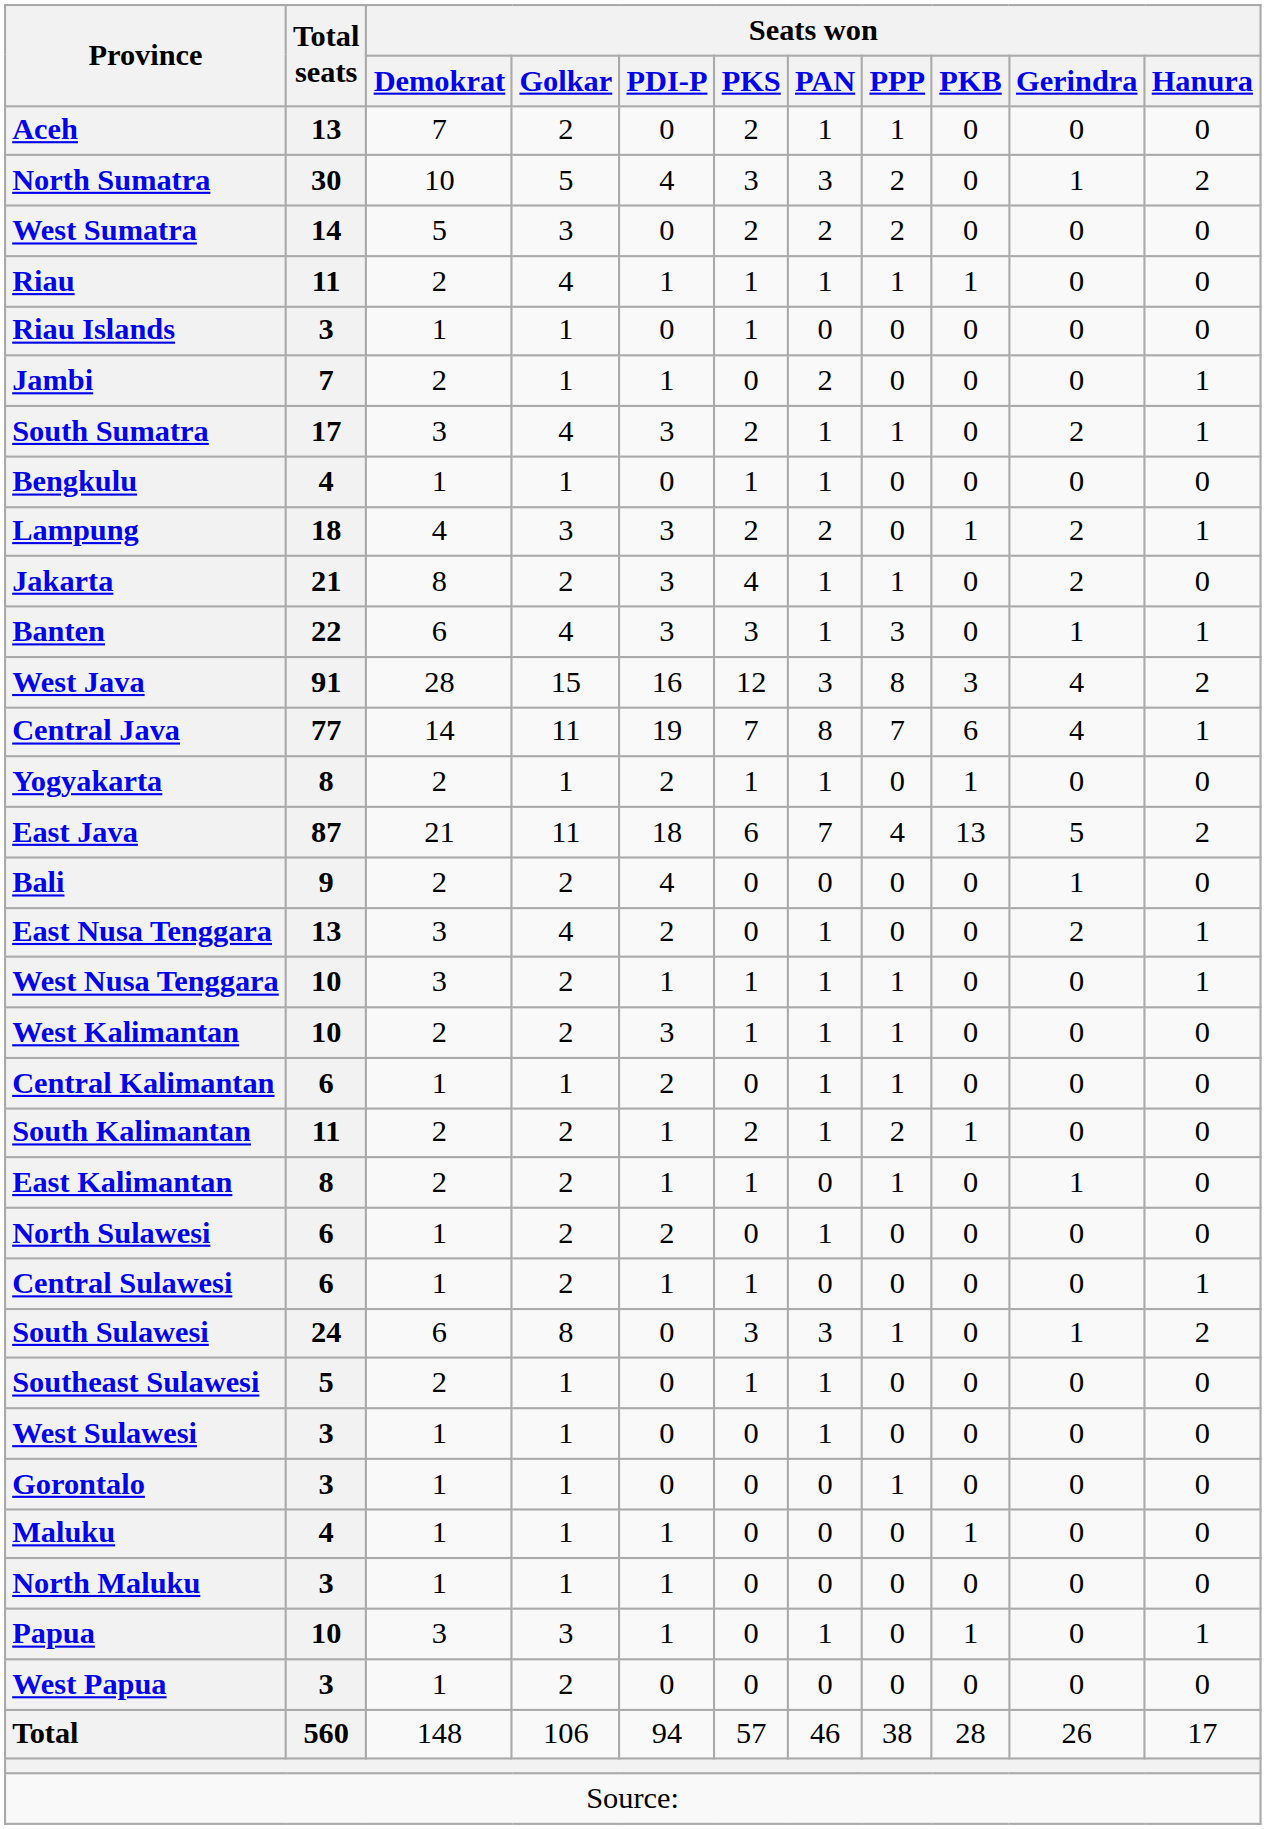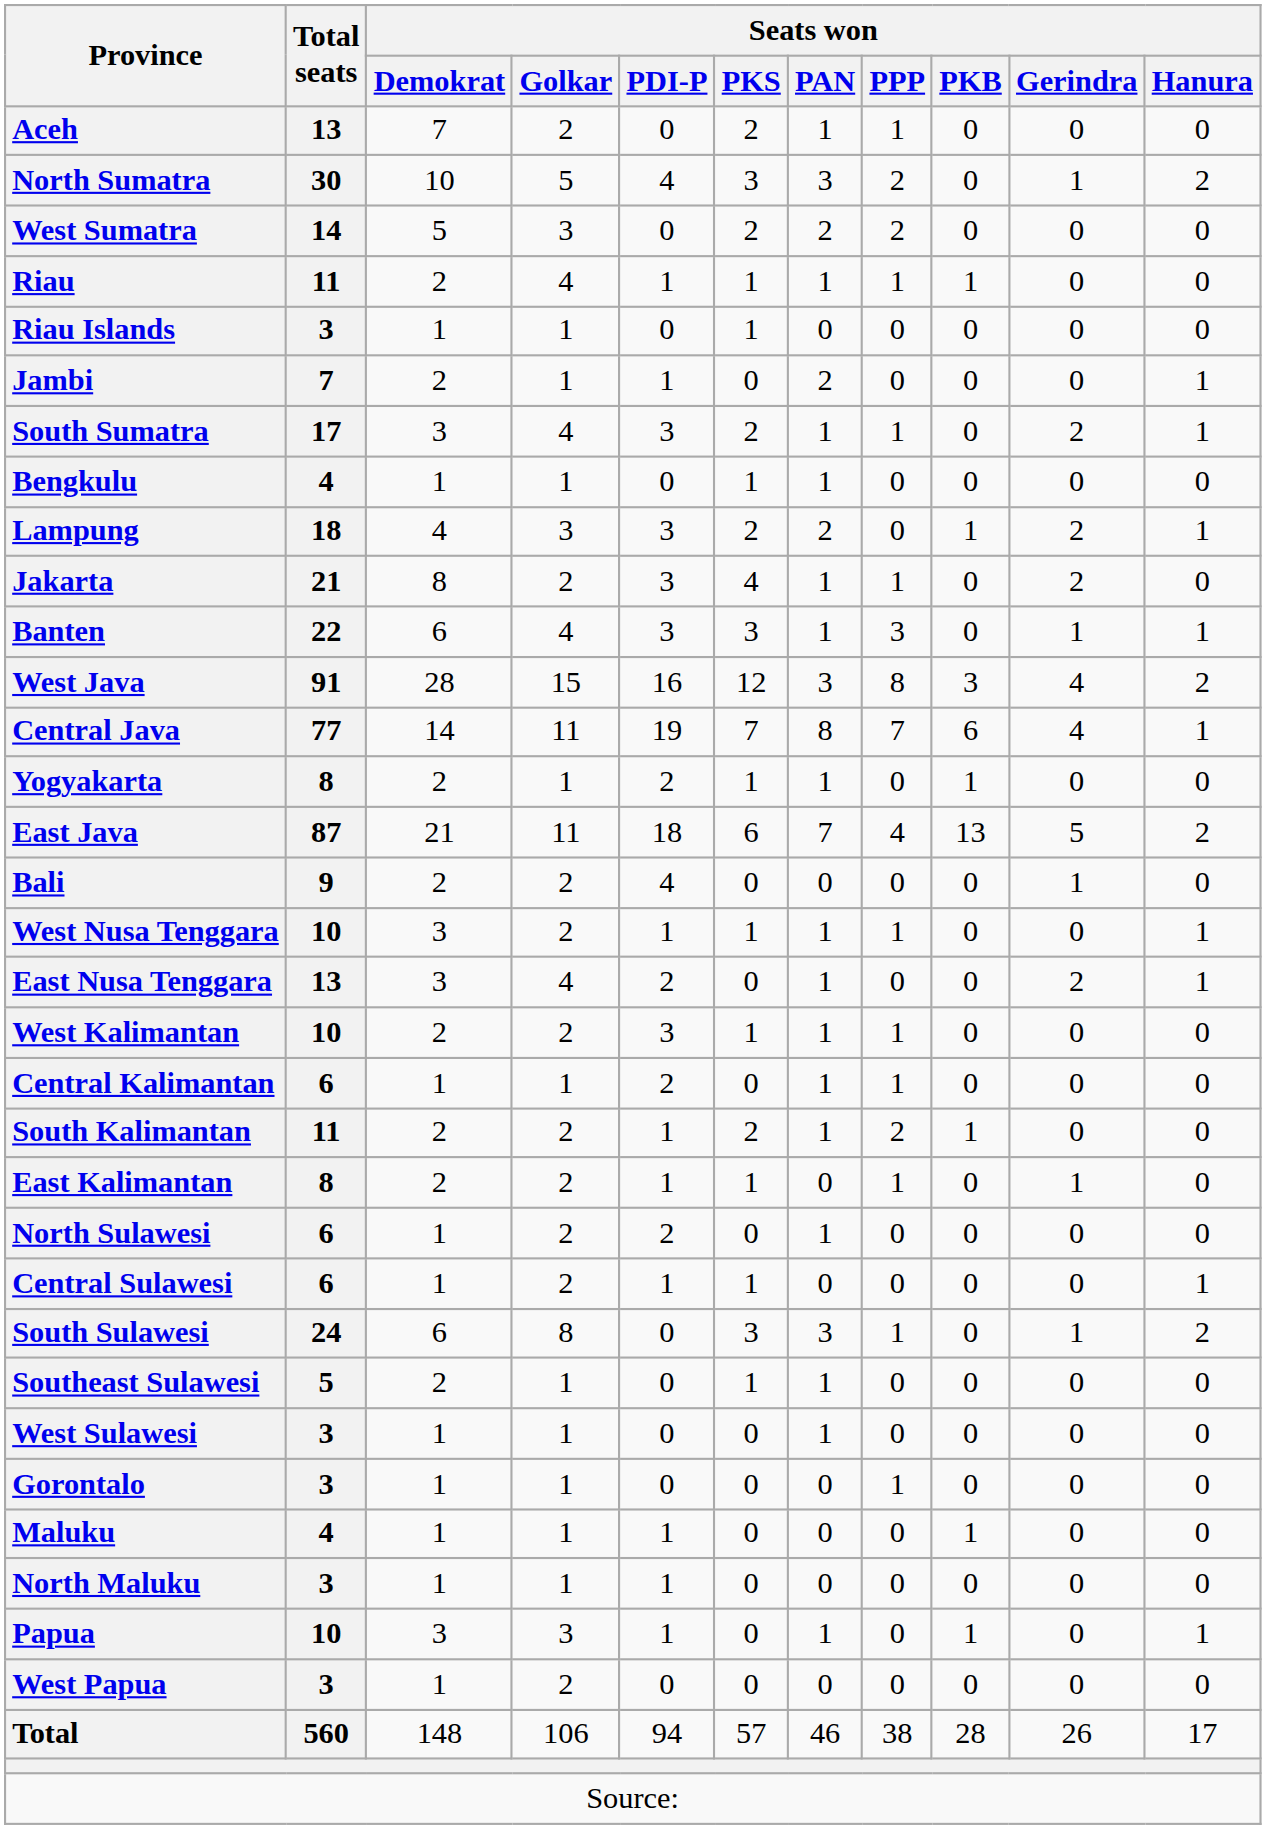 <table class="wikitable" style="text-align:center; font-size: 0.9em;">
 <tr>
 <th rowspan="2">Province</th>
 <th rowspan="2">Total<br>seats</th>
 <th colspan="9">Seats won</th>
 </tr>
 <tr>
 <th><a href='#'>Demokrat</a></th>
 <th><a href='#'>Golkar</a></th>
 <th><a href='#'>PDI-P</a></th>
 <th><a href='#'>PKS</a></th>
 <th><a href='#'>PAN</a></th>
 <th><a href='#'>PPP</a></th>
 <th><a href='#'>PKB</a></th>
 <th><a href='#'>Gerindra</a></th>
 <th><a href='#'>Hanura</a></th>
 </tr>
 <tr>
 <th style="text-align: left;"><a href='#'>Aceh</a></th>
 <th>13</th>
 <td>7</td>
 <td>2</td>
 <td>0</td>
 <td>2</td>
 <td>1</td>
 <td>1</td>
 <td>0</td>
 <td>0</td>
 <td>0</td>
 </tr>
 <tr>
 <th style="text-align: left;"><a href='#'>North Sumatra</a></th>
 <th>30</th>
 <td>10</td>
 <td>5</td>
 <td>4</td>
 <td>3</td>
 <td>3</td>
 <td>2</td>
 <td>0</td>
 <td>1</td>
 <td>2</td>
 </tr>
 <tr>
 <th style="text-align: left;"><a href='#'>West Sumatra</a></th>
 <th>14</th>
 <td>5</td>
 <td>3</td>
 <td>0</td>
 <td>2</td>
 <td>2</td>
 <td>2</td>
 <td>0</td>
 <td>0</td>
 <td>0</td>
 </tr>
 <tr>
 <th style="text-align: left;"><a href='#'>Riau</a></th>
 <th>11</th>
 <td>2</td>
 <td>4</td>
 <td>1</td>
 <td>1</td>
 <td>1</td>
 <td>1</td>
 <td>1</td>
 <td>0</td>
 <td>0</td>
 </tr>
 <tr>
 <th style="text-align: left;"><a href='#'>Riau Islands</a></th>
 <th>3</th>
 <td>1</td>
 <td>1</td>
 <td>0</td>
 <td>1</td>
 <td>0</td>
 <td>0</td>
 <td>0</td>
 <td>0</td>
 <td>0</td>
 </tr>
 <tr>
 <th style="text-align: left;"><a href='#'>Jambi</a></th>
 <th>7</th>
 <td>2</td>
 <td>1</td>
 <td>1</td>
 <td>0</td>
 <td>2</td>
 <td>0</td>
 <td>0</td>
 <td>0</td>
 <td>1</td>
 </tr>
 <tr>
 <th style="text-align: left;"><a href='#'>South Sumatra</a></th>
 <th>17</th>
 <td>3</td>
 <td>4</td>
 <td>3</td>
 <td>2</td>
 <td>1</td>
 <td>1</td>
 <td>0</td>
 <td>2</td>
 <td>1</td>
 </tr>
 <tr>
 <th style="text-align: left;"><a href='#'>Bengkulu</a></th>
 <th>4</th>
 <td>1</td>
 <td>1</td>
 <td>0</td>
 <td>1</td>
 <td>1</td>
 <td>0</td>
 <td>0</td>
 <td>0</td>
 <td>0</td>
 </tr>
 <tr>
 <th style="text-align: left;"><a href='#'>Lampung</a></th>
 <th>18</th>
 <td>4</td>
 <td>3</td>
 <td>3</td>
 <td>2</td>
 <td>2</td>
 <td>0</td>
 <td>1</td>
 <td>2</td>
 <td>1</td>
 </tr>
 <tr>
 <th style="text-align: left;"><a href='#'>Jakarta</a></th>
 <th>21</th>
 <td>8</td>
 <td>2</td>
 <td>3</td>
 <td>4</td>
 <td>1</td>
 <td>1</td>
 <td>0</td>
 <td>2</td>
 <td>0</td>
 </tr>
 <tr>
 <th style="text-align: left;"><a href='#'>Banten</a></th>
 <th>22</th>
 <td>6</td>
 <td>4</td>
 <td>3</td>
 <td>3</td>
 <td>1</td>
 <td>3</td>
 <td>0</td>
 <td>1</td>
 <td>1</td>
 </tr>
 <tr>
 <th style="text-align: left;"><a href='#'>West Java</a></th>
 <th>91</th>
 <td>28</td>
 <td>15</td>
 <td>16</td>
 <td>12</td>
 <td>3</td>
 <td>8</td>
 <td>3</td>
 <td>4</td>
 <td>2</td>
 </tr>
 <tr>
 <th style="text-align: left;"><a href='#'>Central Java</a></th>
 <th>77</th>
 <td>14</td>
 <td>11</td>
 <td>19</td>
 <td>7</td>
 <td>8</td>
 <td>7</td>
 <td>6</td>
 <td>4</td>
 <td>1</td>
 </tr>
 <tr>
 <th style="text-align: left;"><a href='#'>Yogyakarta</a></th>
 <th>8</th>
 <td>2</td>
 <td>1</td>
 <td>2</td>
 <td>1</td>
 <td>1</td>
 <td>0</td>
 <td>1</td>
 <td>0</td>
 <td>0</td>
 </tr>
 <tr>
 <th style="text-align: left;"><a href='#'>East Java</a></th>
 <th>87</th>
 <td>21</td>
 <td>11</td>
 <td>18</td>
 <td>6</td>
 <td>7</td>
 <td>4</td>
 <td>13</td>
 <td>5</td>
 <td>2</td>
 </tr>
 <tr>
 <th style="text-align: left;"><a href='#'>Bali</a></th>
 <th>9</th>
 <td>2</td>
 <td>2</td>
 <td>4</td>
 <td>0</td>
 <td>0</td>
 <td>0</td>
 <td>0</td>
 <td>1</td>
 <td>0</td>
 </tr>
 <tr>
+<th style="text-align: left;"><a href='#'>West Nusa Tenggara</a></th>
+<th>10</th>
+<td>3</td>
+<td>2</td>
+<td>1</td>
+<td>1</td>
+<td>1</td>
+<td>1</td>
+<td>0</td>
+<td>0</td>
+<td>1</td>
+</tr>
+<tr>
 <th style="text-align: left;"><a href='#'>East Nusa Tenggara</a></th>
 <th>13</th>
 <td>3</td>
 <td>4</td>
 <td>2</td>
 <td>0</td>
 <td>1</td>
 <td>0</td>
 <td>0</td>
 <td>2</td>
-<td>1</td>
-</tr>
-<tr>
-<th style="text-align: left;"><a href='#'>West Nusa Tenggara</a></th>
-<th>10</th>
-<td>3</td>
-<td>2</td>
-<td>1</td>
-<td>1</td>
-<td>1</td>
-<td>1</td>
-<td>0</td>
-<td>0</td>
 <td>1</td>
 </tr>
 <tr>
 <th style="text-align: left;"><a href='#'>West Kalimantan</a></th>
 <th>10</th>
 <td>2</td>
 <td>2</td>
 <td>3</td>
 <td>1</td>
 <td>1</td>
 <td>1</td>
 <td>0</td>
 <td>0</td>
 <td>0</td>
 </tr>
 <tr>
 <th style="text-align: left;"><a href='#'>Central Kalimantan</a></th>
 <th>6</th>
 <td>1</td>
 <td>1</td>
 <td>2</td>
 <td>0</td>
 <td>1</td>
 <td>1</td>
 <td>0</td>
 <td>0</td>
 <td>0</td>
 </tr>
 <tr>
 <th style="text-align: left;"><a href='#'>South Kalimantan</a></th>
 <th>11</th>
 <td>2</td>
 <td>2</td>
 <td>1</td>
 <td>2</td>
 <td>1</td>
 <td>2</td>
 <td>1</td>
 <td>0</td>
 <td>0</td>
 </tr>
 <tr>
 <th style="text-align: left;"><a href='#'>East Kalimantan</a></th>
 <th>8</th>
 <td>2</td>
 <td>2</td>
 <td>1</td>
 <td>1</td>
 <td>0</td>
 <td>1</td>
 <td>0</td>
 <td>1</td>
 <td>0</td>
 </tr>
 <tr>
 <th style="text-align: left;"><a href='#'>North Sulawesi</a></th>
 <th>6</th>
 <td>1</td>
 <td>2</td>
 <td>2</td>
 <td>0</td>
 <td>1</td>
 <td>0</td>
 <td>0</td>
 <td>0</td>
 <td>0</td>
 </tr>
 <tr>
 <th style="text-align: left;"><a href='#'>Central Sulawesi</a></th>
 <th>6</th>
 <td>1</td>
 <td>2</td>
 <td>1</td>
 <td>1</td>
 <td>0</td>
 <td>0</td>
 <td>0</td>
 <td>0</td>
 <td>1</td>
 </tr>
 <tr>
 <th style="text-align: left;"><a href='#'>South Sulawesi</a></th>
 <th>24</th>
 <td>6</td>
 <td>8</td>
 <td>0</td>
 <td>3</td>
 <td>3</td>
 <td>1</td>
 <td>0</td>
 <td>1</td>
 <td>2</td>
 </tr>
 <tr>
 <th style="text-align: left;"><a href='#'>Southeast Sulawesi</a></th>
 <th>5</th>
 <td>2</td>
 <td>1</td>
 <td>0</td>
 <td>1</td>
 <td>1</td>
 <td>0</td>
 <td>0</td>
 <td>0</td>
 <td>0</td>
 </tr>
 <tr>
 <th style="text-align: left;"><a href='#'>West Sulawesi</a></th>
 <th>3</th>
 <td>1</td>
 <td>1</td>
 <td>0</td>
 <td>0</td>
 <td>1</td>
 <td>0</td>
 <td>0</td>
 <td>0</td>
 <td>0</td>
 </tr>
 <tr>
 <th style="text-align: left;"><a href='#'>Gorontalo</a></th>
 <th>3</th>
 <td>1</td>
 <td>1</td>
 <td>0</td>
 <td>0</td>
 <td>0</td>
 <td>1</td>
 <td>0</td>
 <td>0</td>
 <td>0</td>
 </tr>
 <tr>
 <th style="text-align: left;"><a href='#'>Maluku</a></th>
 <th>4</th>
 <td>1</td>
 <td>1</td>
 <td>1</td>
 <td>0</td>
 <td>0</td>
 <td>0</td>
 <td>1</td>
 <td>0</td>
 <td>0</td>
 </tr>
 <tr>
 <th style="text-align: left;"><a href='#'>North Maluku</a></th>
 <th>3</th>
 <td>1</td>
 <td>1</td>
 <td>1</td>
 <td>0</td>
 <td>0</td>
 <td>0</td>
 <td>0</td>
 <td>0</td>
 <td>0</td>
 </tr>
 <tr>
 <th style="text-align: left;"><a href='#'>Papua</a></th>
 <th>10</th>
 <td>3</td>
 <td>3</td>
 <td>1</td>
 <td>0</td>
 <td>1</td>
 <td>0</td>
 <td>1</td>
 <td>0</td>
 <td>1</td>
 </tr>
 <tr>
 <th style="text-align: left;"><a href='#'>West Papua</a></th>
 <th>3</th>
 <td>1</td>
 <td>2</td>
 <td>0</td>
 <td>0</td>
 <td>0</td>
 <td>0</td>
 <td>0</td>
 <td>0</td>
 <td>0</td>
 </tr>
 <tr>
 <th style="text-align: left;">Total</th>
 <th>560</th>
 <td>148</td>
 <td>106</td>
 <td>94</td>
 <td>57</td>
 <td>46</td>
 <td>38</td>
 <td>28</td>
 <td>26</td>
 <td>17</td>
 </tr>
 <tr>
 <th colspan="11"></th>
 </tr>
 <tr>
 <td colspan="11">Source: </td>
 </tr>
 </table>
